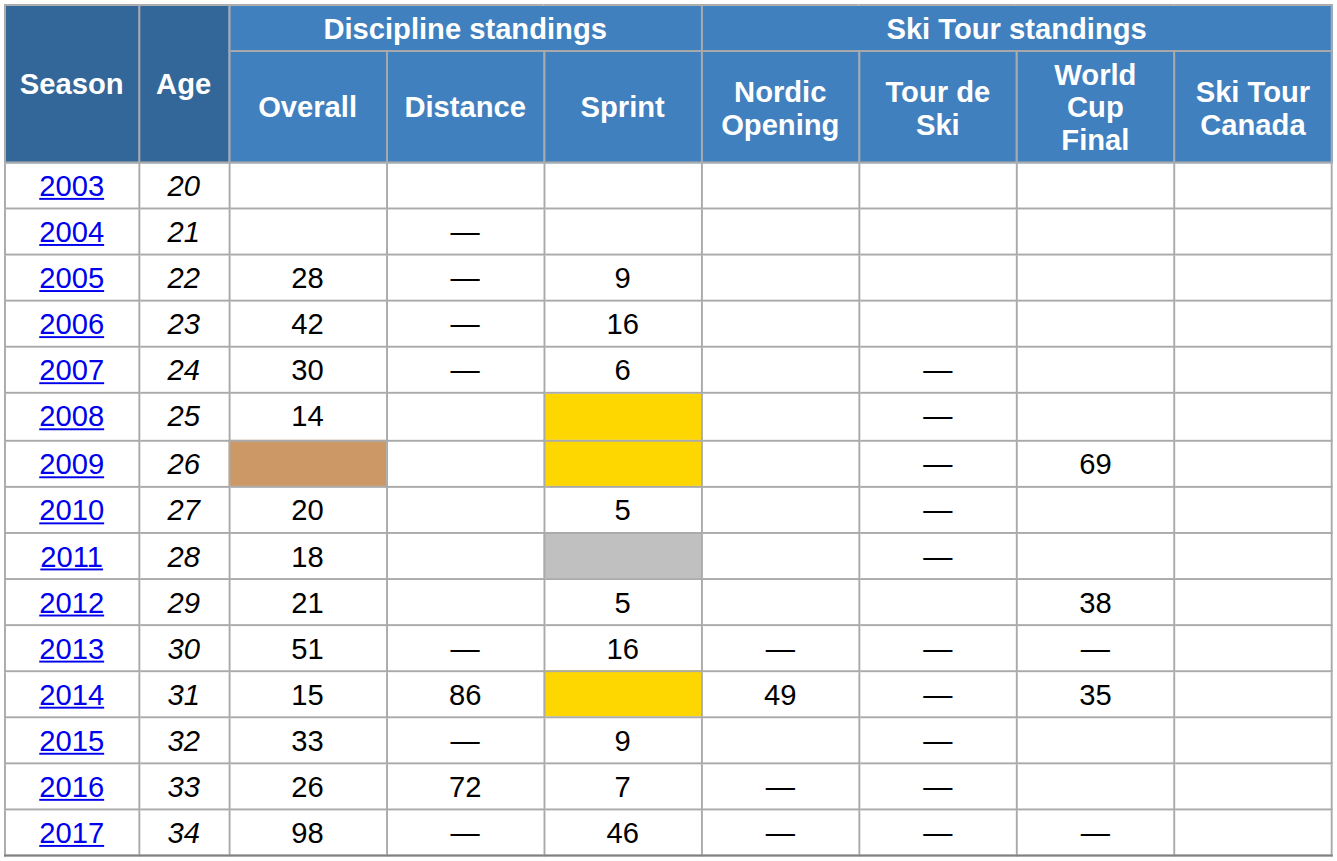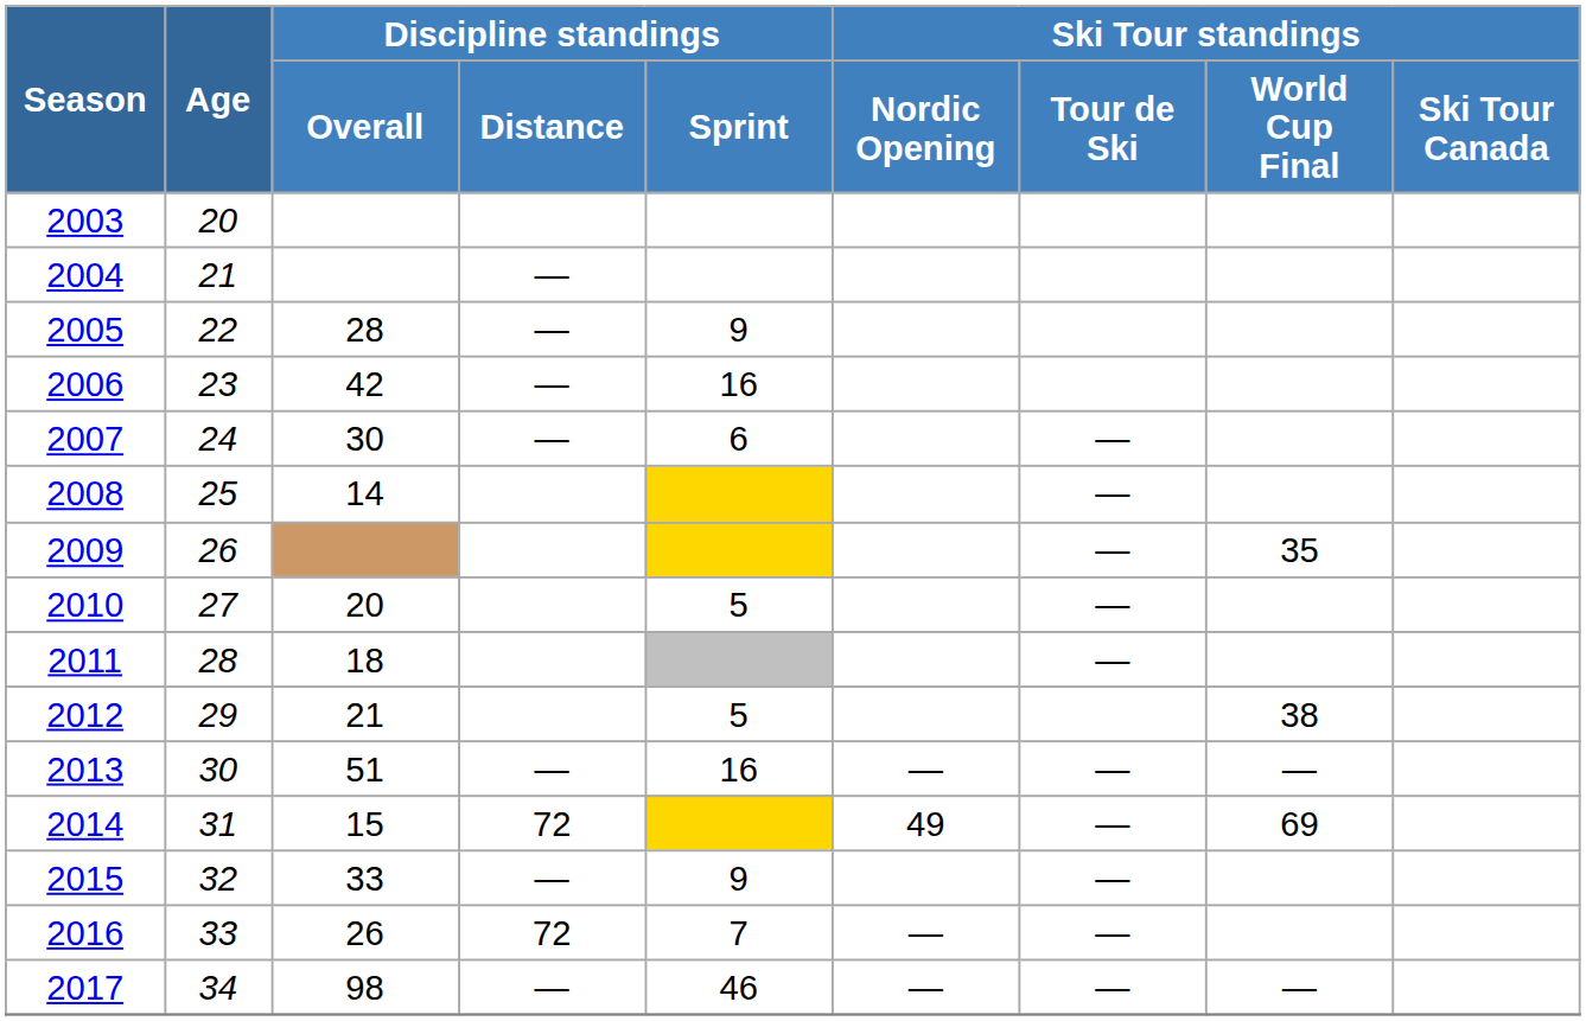 <table class="wikitable" style="font-size:95%; text-align:center; border:grey solid 1px; border-collapse:collapse; background:#ffffff;">
 <tr>
 <th style="background-color:#369; color:white; width:60px;" rowspan="2"> Season </th>
 <th style="background-color:#369; color:white; width:40px;" rowspan="2"> Age </th>
 <th style="background-color:#4180be; color:white;" colspan="3">Discipline standings</th>
 <th style="background-color:#4180be; color:white;" colspan="4">Ski Tour standings</th>
 </tr>
 <tr>
 <th style="background-color:#4180be; color:white; width:75px;">Overall</th>
 <th style="background-color:#4180be; color:white; width:75px;">Distance</th>
 <th style="background-color:#4180be; color:white; width:75px;">Sprint</th>
 <th style="background-color:#4180be; color:white; width:75px;">Nordic<br>Opening</th>
 <th style="background-color:#4180be; color:white; width:75px;">Tour de<br>Ski</th>
 <th style="background-color:#4180be; color:white; width:75px;">World Cup<br>Final</th>
 <th style="background-color:#4180be; color:white; width:75px;">Ski Tour<br>Canada</th>
 </tr>
 <tr>
 <td><a href='#'>2003</a></td>
 <td><em>20</em></td>
 <td></td>
 <td></td>
 <td></td>
 <td></td>
 <td></td>
 <td></td>
 <td></td>
 </tr>
 <tr>
 <td><a href='#'>2004</a></td>
 <td><em>21</em></td>
 <td></td>
 <td>—</td>
 <td></td>
 <td></td>
 <td></td>
 <td></td>
 <td></td>
 </tr>
 <tr>
 <td><a href='#'>2005</a></td>
 <td><em>22</em></td>
 <td>28</td>
 <td>—</td>
 <td>9</td>
 <td></td>
 <td></td>
 <td></td>
 <td></td>
 </tr>
 <tr>
 <td><a href='#'>2006</a></td>
 <td><em>23</em></td>
 <td>42</td>
 <td>—</td>
 <td>16</td>
 <td></td>
 <td></td>
 <td></td>
 <td></td>
 </tr>
 <tr>
 <td><a href='#'>2007</a></td>
 <td><em>24</em></td>
 <td>30</td>
 <td>—</td>
 <td>6</td>
 <td></td>
 <td>—</td>
 <td></td>
 <td></td>
 </tr>
 <tr>
 <td><a href='#'>2008</a></td>
 <td><em>25</em></td>
 <td>14</td>
 <td></td>
 <td style="background:gold;"></td>
 <td></td>
 <td>—</td>
 <td></td>
 <td></td>
 </tr>
 <tr>
 <td><a href='#'>2009</a></td>
 <td><em>26</em></td>
 <td style="background:#c96;"></td>
 <td></td>
 <td style="background:gold;"></td>
 <td></td>
 <td>—</td>
-<td>69</td>
+<td>35</td>
 <td></td>
 </tr>
 <tr>
 <td><a href='#'>2010</a></td>
 <td><em>27</em></td>
 <td>20</td>
 <td></td>
 <td>5</td>
 <td></td>
 <td>—</td>
 <td></td>
 <td></td>
 </tr>
 <tr>
 <td><a href='#'>2011</a></td>
 <td><em>28</em></td>
 <td>18</td>
 <td></td>
 <td style="background:silver;"></td>
 <td></td>
 <td>—</td>
 <td></td>
 <td></td>
 </tr>
 <tr>
 <td><a href='#'>2012</a></td>
 <td><em>29</em></td>
 <td>21</td>
 <td></td>
 <td>5</td>
 <td></td>
 <td></td>
 <td>38</td>
 <td></td>
 </tr>
 <tr>
 <td><a href='#'>2013</a></td>
 <td><em>30</em></td>
 <td>51</td>
 <td>—</td>
 <td>16</td>
 <td>—</td>
 <td>—</td>
 <td>—</td>
 <td></td>
 </tr>
 <tr>
 <td><a href='#'>2014</a></td>
 <td><em>31</em></td>
 <td>15</td>
-<td>86</td>
+<td>72</td>
 <td style="background:gold;"></td>
 <td>49</td>
 <td>—</td>
-<td>35</td>
+<td>69</td>
 <td></td>
 </tr>
 <tr>
 <td><a href='#'>2015</a></td>
 <td><em>32</em></td>
 <td>33</td>
 <td>—</td>
 <td>9</td>
 <td></td>
 <td>—</td>
 <td></td>
 <td></td>
 </tr>
 <tr>
 <td><a href='#'>2016</a></td>
 <td><em>33</em></td>
 <td>26</td>
 <td>72</td>
 <td>7</td>
 <td>—</td>
 <td>—</td>
 <td></td>
 <td></td>
 </tr>
 <tr>
 <td><a href='#'>2017</a></td>
 <td><em>34</em></td>
 <td>98</td>
 <td>—</td>
 <td>46</td>
 <td>—</td>
 <td>—</td>
 <td>—</td>
 <td></td>
 </tr>
 <tr>
 </tr>
 </table>
